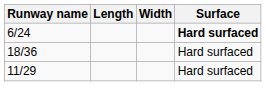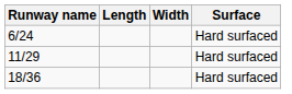 <table class="wikitable">
 <tr>
 <th>Runway name</th>
 <th>Length</th>
 <th>Width</th>
 <th>Surface</th>
 </tr>
 <tr>
 <td>6/24</td>
 <td></td>
 <td></td>
-<td><strong>Hard surfaced</strong></td>
-</tr>
-<tr>
-<td>18/36</td>
-<td></td>
-<td></td>
 <td>Hard surfaced</td>
 </tr>
 <tr>
 <td>11/29</td>
 <td></td>
 <td></td>
 <td>Hard surfaced</td>
 </tr>
+<tr>
+<td>18/36</td>
+<td></td>
+<td></td>
+<td>Hard surfaced</td>
+</tr>
 </table>
